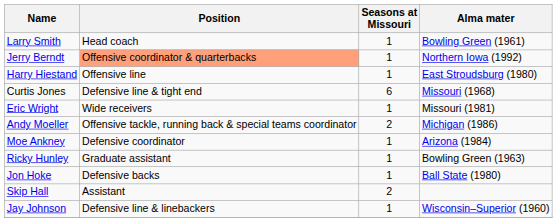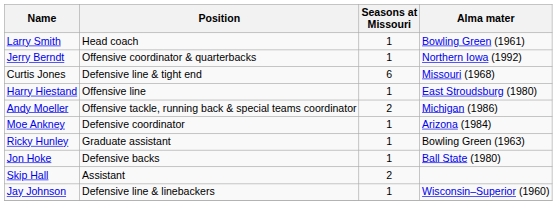 <table class="wikitable">
 <tr>
 <th>Name</th>
 <th>Position</th>
 <th>Seasons at<br>Missouri</th>
 <th>Alma mater</th>
 </tr>
 <tr>
 <td><a href='#'>Larry Smith</a></td>
 <td>Head coach</td>
 <td align=center>1</td>
 <td><a href='#'>Bowling Green</a> (1961)</td>
 </tr>
 <tr>
 <td><a href='#'>Jerry Berndt</a></td>
-<td style="background: lightsalmon;">Offensive coordinator & quarterbacks</td>
+<td>Offensive coordinator & quarterbacks</td>
 <td align=center>1</td>
 <td><a href='#'>Northern Iowa</a> (1992)</td>
-</tr>
-<tr>
-<td><a href='#'>Harry Hiestand</a></td>
-<td>Offensive line</td>
-<td align=center>1</td>
-<td><a href='#'>East Stroudsburg</a> (1980)</td>
 </tr>
 <tr>
 <td>Curtis Jones</td>
 <td>Defensive line & tight end</td>
 <td align=center>6</td>
 <td><a href='#'>Missouri</a> (1968)</td>
 </tr>
 <tr>
-<td><a href='#'>Eric Wright</a></td>
-<td>Wide receivers</td>
+<td><a href='#'>Harry Hiestand</a></td>
+<td>Offensive line</td>
 <td align=center>1</td>
-<td>Missouri (1981)</td>
+<td><a href='#'>East Stroudsburg</a> (1980)</td>
 </tr>
 <tr>
 <td><a href='#'>Andy Moeller</a></td>
 <td>Offensive tackle, running back & special teams coordinator</td>
 <td align=center>2</td>
 <td><a href='#'>Michigan</a> (1986)</td>
 </tr>
 <tr>
 <td><a href='#'>Moe Ankney</a></td>
 <td>Defensive coordinator</td>
 <td align=center>1</td>
 <td><a href='#'>Arizona</a> (1984)</td>
 </tr>
 <tr>
 <td><a href='#'>Ricky Hunley</a></td>
 <td>Graduate assistant</td>
 <td align=center>1</td>
 <td>Bowling Green (1963)</td>
 </tr>
 <tr>
 <td><a href='#'>Jon Hoke</a></td>
 <td>Defensive backs</td>
 <td align=center>1</td>
 <td><a href='#'>Ball State</a> (1980)</td>
 </tr>
 <tr>
 <td><a href='#'>Skip Hall</a></td>
 <td>Assistant</td>
 <td align=center>2</td>
 <td></td>
 </tr>
 <tr>
 <td><a href='#'>Jay Johnson</a></td>
 <td>Defensive line & linebackers</td>
 <td align=center>1</td>
 <td><a href='#'>Wisconsin–Superior</a> (1960)</td>
 </tr>
 <tr>
 </tr>
 </table>
